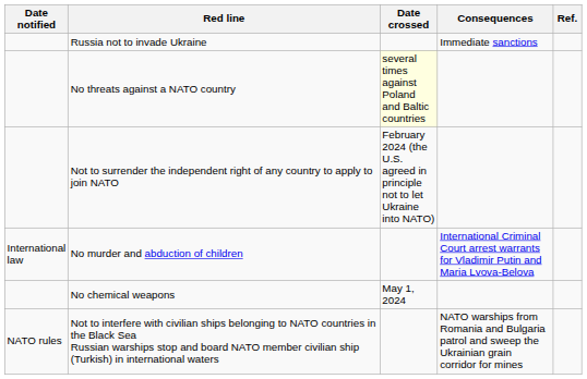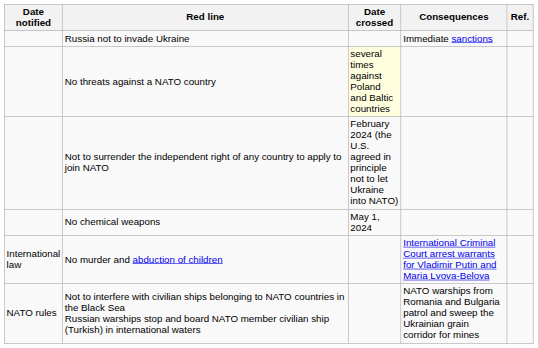 <table class="wikitable sortable">
 <tr>
 <th style="width:10%;">Date notified</th>
 <th>Red line</th>
 <th style="width:10%;">Date crossed</th>
 <th style="width:20%;">Consequences</th>
 <th style="width:5%;">Ref.</th>
 </tr>
 <tr>
 <td></td>
 <td>Russia not to invade Ukraine</td>
 <td></td>
 <td>Immediate <a href='#'>sanctions</a></td>
 <td></td>
 </tr>
 <tr>
 <td></td>
 <td>No threats against a NATO country</td>
 <td style="background: lightyellow;">several times against Poland and Baltic countries</td>
 <td></td>
 <td></td>
 </tr>
 <tr>
 <td></td>
 <td>Not to surrender the independent right of any country to apply to join NATO</td>
 <td>February 2024 (the U.S. agreed in principle not to let Ukraine into NATO)</td>
 <td></td>
 <td></td>
 </tr>
 <tr>
+<td></td>
+<td>No chemical weapons</td>
+<td>May 1, 2024</td>
+<td></td>
+<td></td>
+</tr>
+<tr>
 <td>International law</td>
 <td>No murder and <a href='#'>abduction of children</a></td>
 <td></td>
 <td><a href='#'>International Criminal Court arrest warrants for Vladimir Putin and Maria Lvova-Belova</a></td>
-<td></td>
-</tr>
-<tr>
-<td></td>
-<td>No chemical weapons</td>
-<td>May 1, 2024</td>
-<td></td>
 <td></td>
 </tr>
 <tr>
 <td>NATO rules</td>
 <td>Not to interfere with civilian ships belonging to NATO countries in the Black Sea <br> Russian warships stop and board NATO member civilian ship (Turkish) in international waters</td>
 <td></td>
 <td>NATO warships from Romania and Bulgaria patrol and sweep the Ukrainian grain corridor for mines</td>
 <td></td>
 </tr>
 </table>
